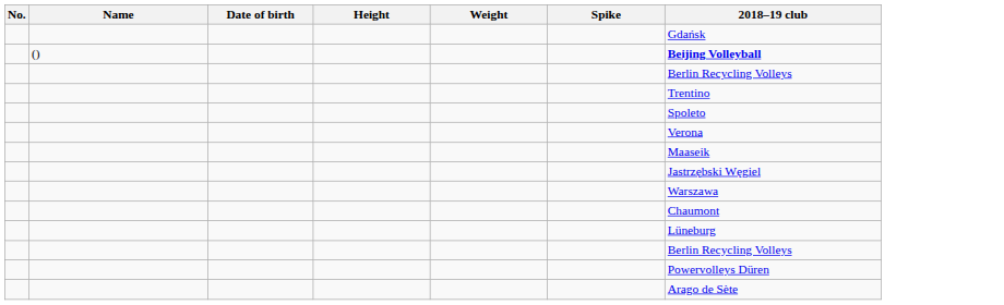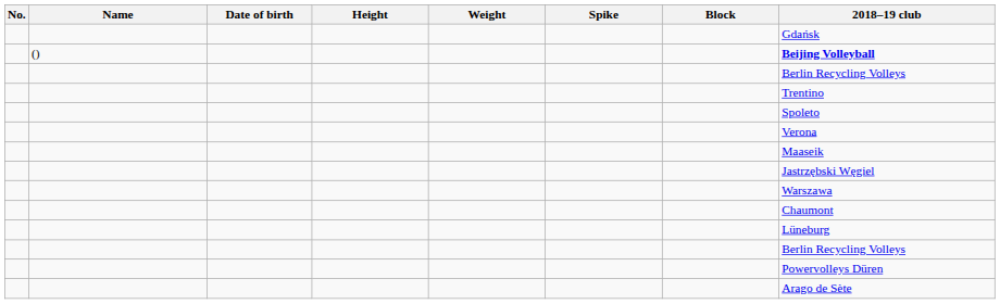 <table class="wikitable sortable" style="font-size:100%; text-align:center">
 <tr>
 <th>No.</th>
 <th style="width:14em">Name</th>
 <th style="width:8em">Date of birth</th>
 <th style="width:9em">Height</th>
 <th style="width:9em">Weight</th>
 <th style="width:9em">Spike</th>
+<th style="width:9em">Block</th>
 <th style="width:17em">2018–19 club</th>
 </tr>
 <tr>
 <td></td>
 <td style="text-align:left"></td>
 <td style="text-align:right"></td>
+<td></td>
 <td></td>
 <td></td>
 <td></td>
 <td style="text-align:left"> <a href='#'>Gdańsk</a></td>
 </tr>
 <tr>
 <td></td>
 <td style="text-align:left"> ()</td>
 <td style="text-align:right"></td>
 <td></td>
 <td></td>
 <td></td>
+<td></td>
 <td style="text-align:left"><strong> <a href='#'>Beijing Volleyball</a></strong></td>
 </tr>
 <tr>
 <td></td>
 <td style="text-align:left"></td>
 <td style="text-align:right"></td>
+<td></td>
 <td></td>
 <td></td>
 <td></td>
 <td style="text-align:left"> <a href='#'>Berlin Recycling Volleys</a></td>
 </tr>
 <tr>
 <td></td>
 <td style="text-align:left"></td>
 <td style="text-align:right"></td>
 <td></td>
 <td></td>
 <td></td>
+<td></td>
 <td style="text-align:left"> <a href='#'>Trentino</a></td>
 </tr>
 <tr>
 <td></td>
 <td style="text-align:left"></td>
 <td style="text-align:right"></td>
+<td></td>
 <td></td>
 <td></td>
 <td></td>
 <td style="text-align:left"> <a href='#'>Spoleto</a></td>
 </tr>
 <tr>
 <td></td>
 <td style="text-align:left"></td>
 <td style="text-align:right"></td>
 <td></td>
 <td></td>
 <td></td>
+<td></td>
 <td style="text-align:left"> <a href='#'>Verona</a></td>
 </tr>
 <tr>
 <td></td>
 <td style="text-align:left"></td>
 <td style="text-align:right"></td>
+<td></td>
 <td></td>
 <td></td>
 <td></td>
 <td style="text-align:left"> <a href='#'>Maaseik</a></td>
 </tr>
 <tr>
 <td></td>
 <td style="text-align:left"></td>
 <td style="text-align:right"></td>
 <td></td>
 <td></td>
 <td></td>
+<td></td>
 <td style="text-align:left"> <a href='#'>Jastrzębski Węgiel</a></td>
 </tr>
 <tr>
 <td></td>
 <td style="text-align:left"></td>
 <td style="text-align:right"></td>
+<td></td>
 <td></td>
 <td></td>
 <td></td>
 <td style="text-align:left"> <a href='#'>Warszawa</a></td>
 </tr>
 <tr>
 <td></td>
 <td style="text-align:left"></td>
 <td style="text-align:right"></td>
 <td></td>
 <td></td>
 <td></td>
+<td></td>
 <td style="text-align:left"> <a href='#'>Chaumont</a></td>
 </tr>
 <tr>
 <td></td>
 <td style="text-align:left"></td>
 <td style="text-align:right"></td>
+<td></td>
 <td></td>
 <td></td>
 <td></td>
 <td style="text-align:left"> <a href='#'>Lüneburg</a></td>
 </tr>
 <tr>
 <td></td>
 <td style="text-align:left"></td>
 <td style="text-align:right"></td>
 <td></td>
 <td></td>
 <td></td>
+<td></td>
 <td style="text-align:left"> <a href='#'>Berlin Recycling Volleys</a></td>
 </tr>
 <tr>
 <td></td>
 <td style="text-align:left"></td>
 <td style="text-align:right"></td>
+<td></td>
 <td></td>
 <td></td>
 <td></td>
 <td style="text-align:left"> <a href='#'>Powervolleys Düren</a></td>
 </tr>
 <tr>
 <td></td>
 <td style="text-align:left"></td>
 <td style="text-align:right"></td>
 <td></td>
 <td></td>
 <td></td>
+<td></td>
 <td style="text-align:left"> <a href='#'>Arago de Sète</a></td>
 </tr>
 </table>
